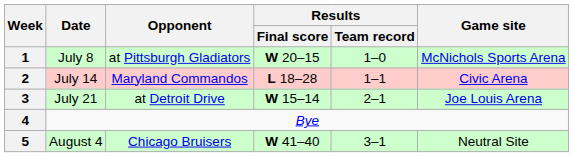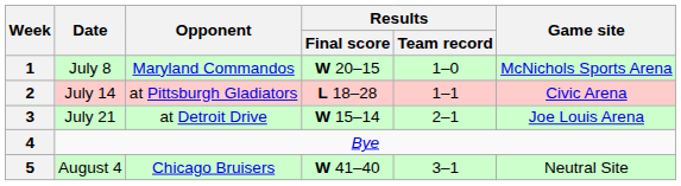 <table class="wikitable" style="font-size: 92%;" "align=center">
 <tr>
 <th rowspan="2">Week</th>
 <th rowspan="2">Date</th>
 <th rowspan="2">Opponent</th>
 <th colspan="2">Results</th>
 <th rowspan="2">Game site</th>
 </tr>
 <tr>
 <th>Final score</th>
 <th>Team record</th>
 </tr>
 <tr style="background:#cfc">
 <th>1</th>
 <td style="text-align:center;">July 8</td>
-<td style="text-align:center;">at <a href='#'>Pittsburgh Gladiators</a></td>
+<td style="text-align:center;"><a href='#'>Maryland Commandos</a></td>
 <td style="text-align:center;"><strong>W</strong> 20–15</td>
 <td style="text-align:center;">1–0</td>
 <td style="text-align:center;"><a href='#'>McNichols Sports Arena</a></td>
 </tr>
 <tr style="background:#fcc">
 <th>2</th>
 <td style="text-align:center;">July 14</td>
-<td style="text-align:center;"><a href='#'>Maryland Commandos</a></td>
+<td style="text-align:center;">at <a href='#'>Pittsburgh Gladiators</a></td>
 <td style="text-align:center;"><strong>L</strong> 18–28</td>
 <td style="text-align:center;">1–1</td>
 <td style="text-align:center;"><a href='#'>Civic Arena</a></td>
 </tr>
 <tr style="background:#cfc">
 <th>3</th>
 <td style="text-align:center;">July 21</td>
 <td style="text-align:center;">at <a href='#'>Detroit Drive</a></td>
 <td style="text-align:center;"><strong>W</strong> 15–14</td>
 <td style="text-align:center;">2–1</td>
 <td style="text-align:center;"><a href='#'>Joe Louis Arena</a></td>
 </tr>
 <tr>
 <th>4</th>
 <td colspan="8" style="text-align:center;"><em><a href='#'>Bye</a></em></td>
 </tr>
 <tr style="background:#cfc">
 <th>5</th>
 <td style="text-align:center;">August 4</td>
 <td style="text-align:center;"><a href='#'>Chicago Bruisers</a></td>
 <td style="text-align:center;"><strong>W</strong> 41–40</td>
 <td style="text-align:center;">3–1</td>
 <td style="text-align:center;">Neutral Site</td>
 </tr>
 </table>
